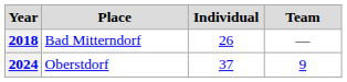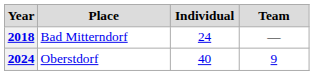 <table class="wikitable plainrowheaders" style="background:#fff; font-size:86%; line-height:16px; border:gray solid 1px; border-collapse:collapse;">
 <tr style="background:#ccc; text-align:center;">
 <th scope="col" style="background:#dcdcdc; width:25px;">Year</th>
 <th scope="col" style="background:#dcdcdc; width:130px;">Place</th>
 <th scope="col" style="background:#dcdcdc; width:65px;">Individual</th>
 <th scope="col" style="background:#dcdcdc; width:65px;">Team</th>
 </tr>
 <tr>
 <th scope=row align=center><a href='#'>2018</a></th>
 <td align=left> <a href='#'>Bad Mitterndorf</a></td>
-<td align=center><a href='#'>26</a></td>
+<td align=center><a href='#'>24</a></td>
 <td align=center>—</td>
 </tr>
 <tr>
 <th scope=row align=center><a href='#'>2024</a></th>
 <td align=left> <a href='#'>Oberstdorf</a></td>
-<td align=center><a href='#'>37</a></td>
+<td align=center><a href='#'>40</a></td>
 <td align=center><a href='#'>9</a></td>
 </tr>
 </table>
